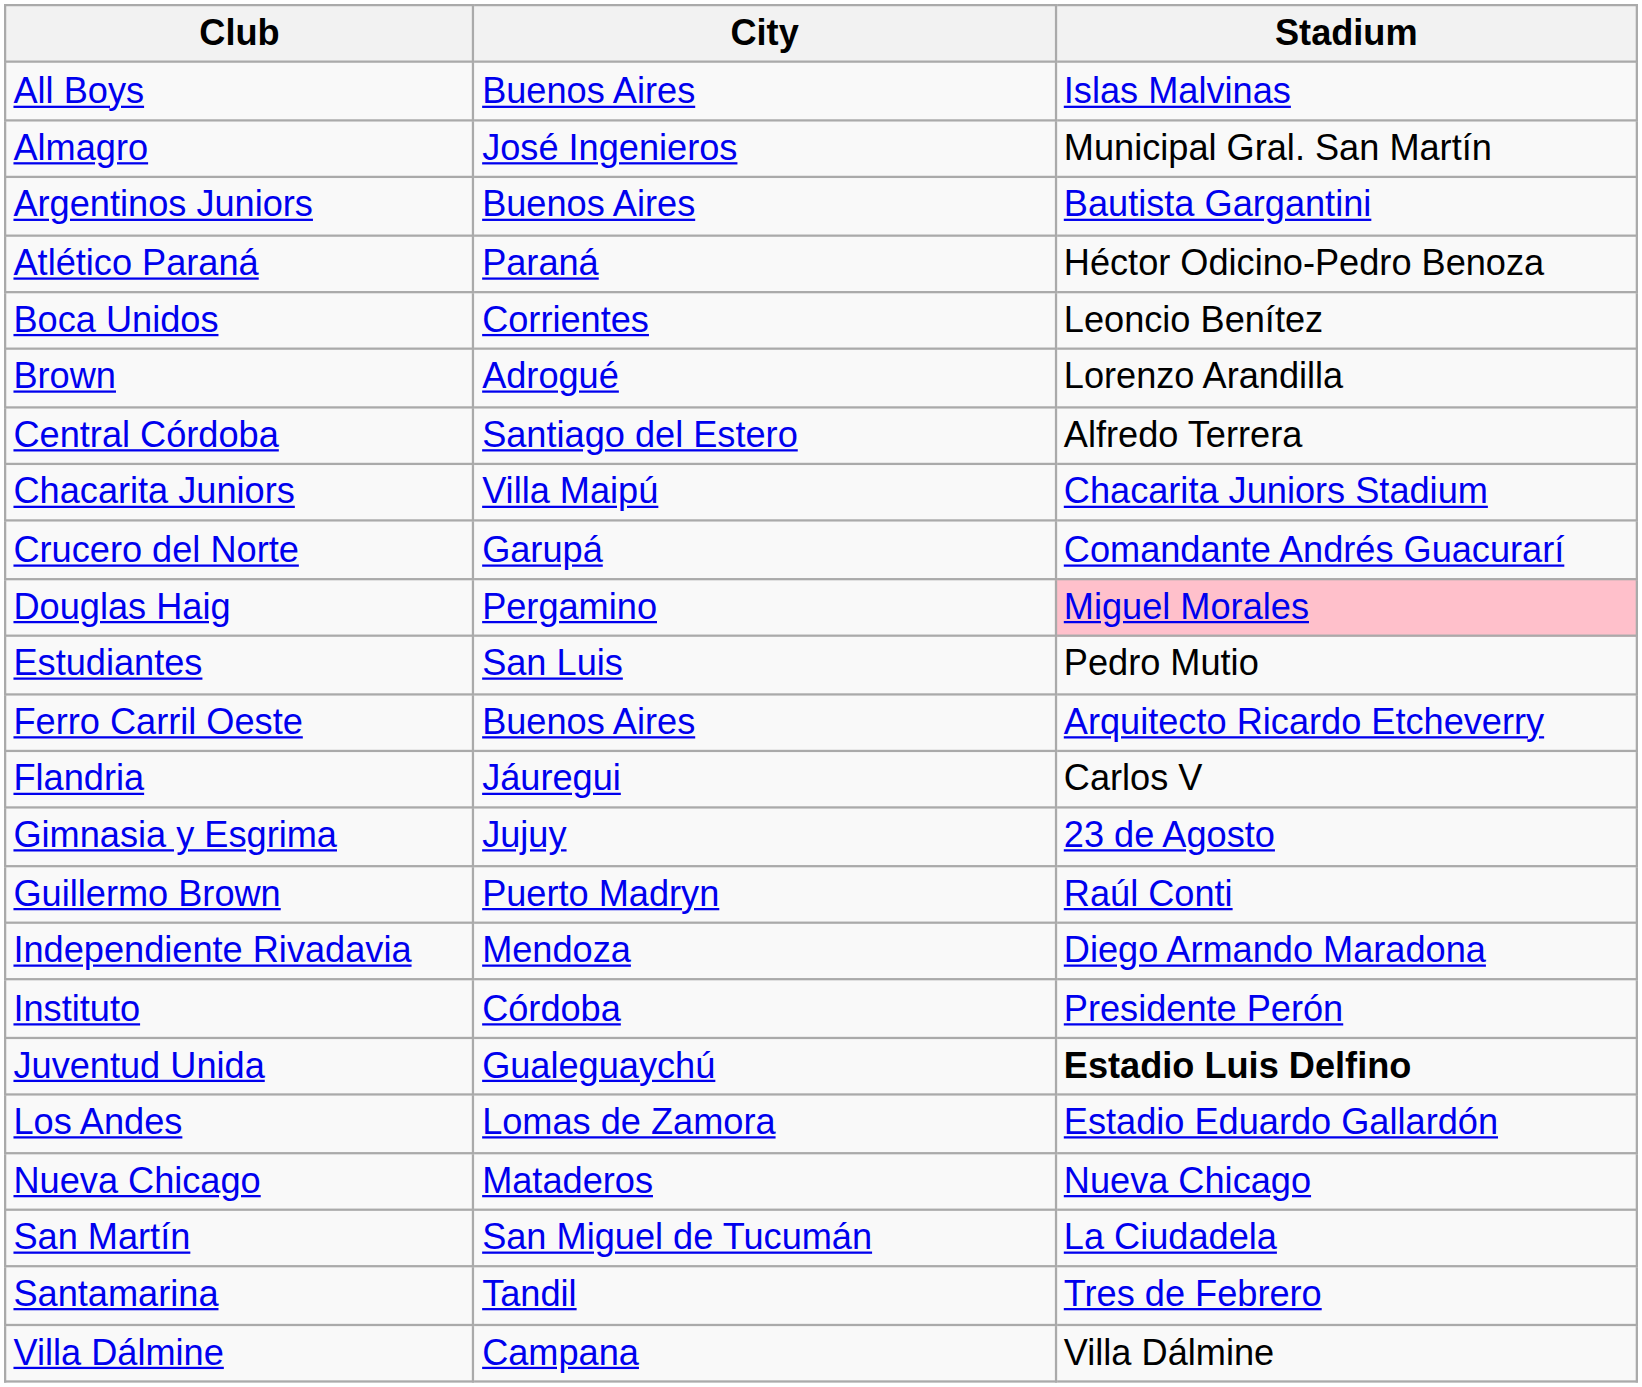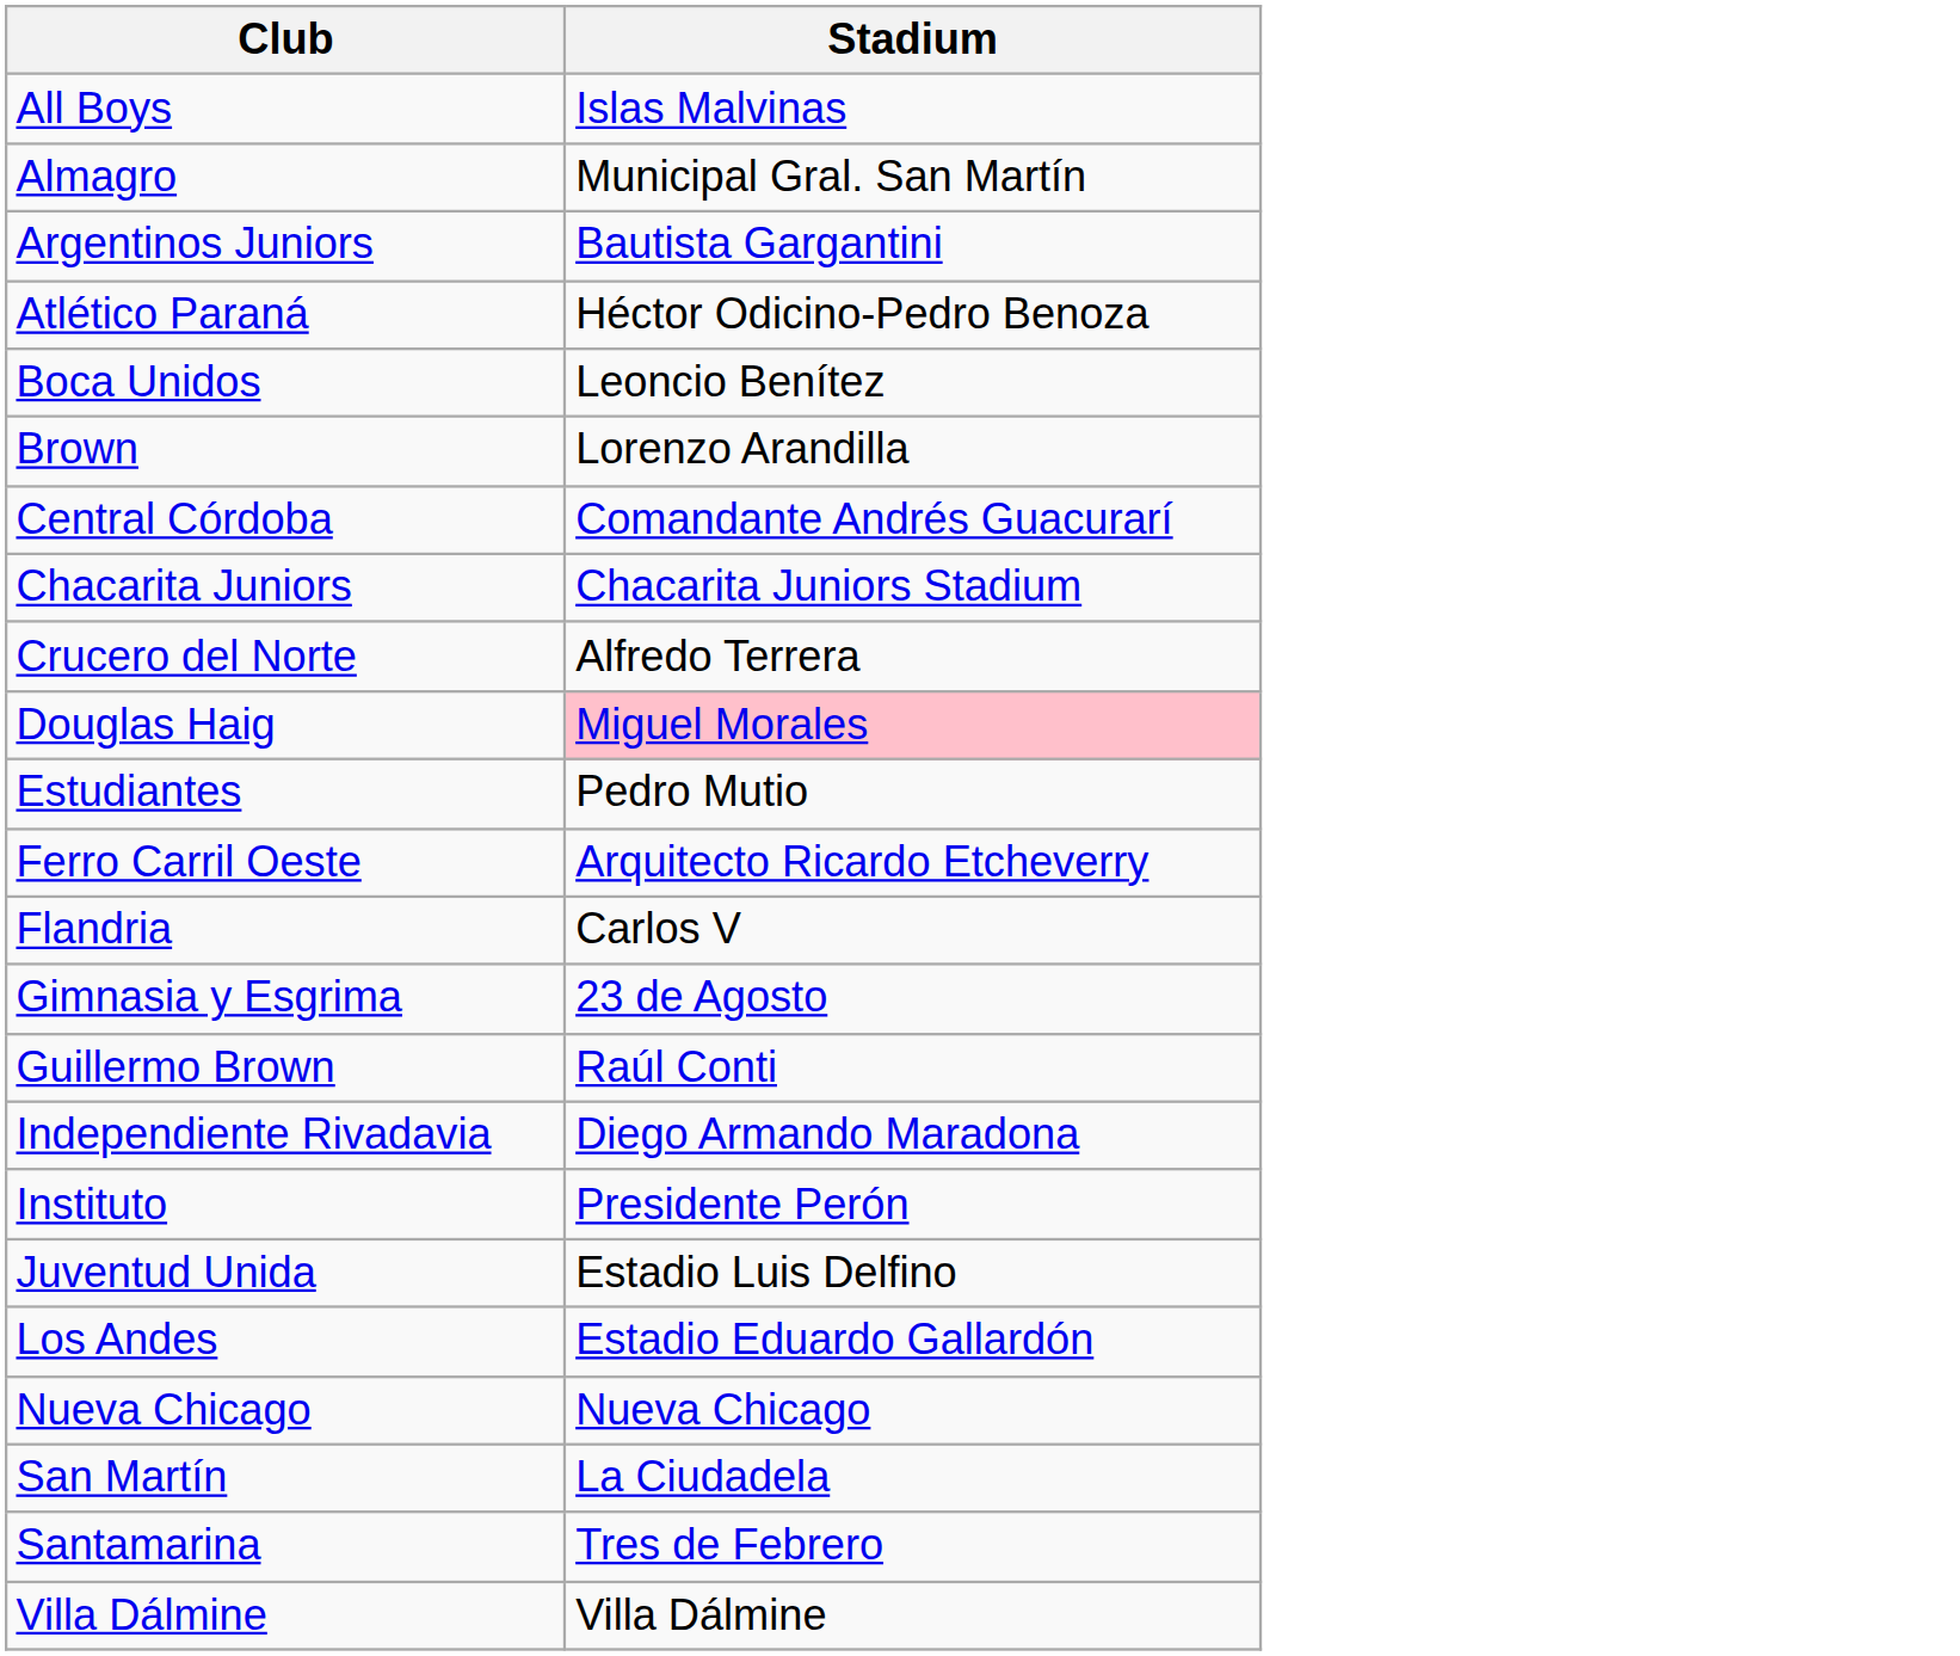 <table class="wikitable sortable">
 <tr>
 <th width=200px>Club</th>
-<th width=250px>City</th>
 <th width=250px>Stadium</th>
 </tr>
 <tr>
 <td><a href='#'>All Boys</a></td>
-<td><a href='#'>Buenos Aires</a></td>
 <td><a href='#'>Islas Malvinas</a></td>
 </tr>
 <tr>
 <td><a href='#'>Almagro</a></td>
-<td><a href='#'>José Ingenieros</a></td>
 <td>Municipal Gral. San Martín</td>
 </tr>
 <tr>
 <td><a href='#'>Argentinos Juniors</a></td>
-<td><a href='#'>Buenos Aires</a></td>
 <td><a href='#'>Bautista Gargantini</a></td>
 </tr>
 <tr>
 <td><a href='#'>Atlético Paraná</a></td>
-<td><a href='#'>Paraná</a></td>
 <td>Héctor Odicino-Pedro Benoza</td>
 </tr>
 <tr>
 <td><a href='#'>Boca Unidos</a></td>
-<td><a href='#'>Corrientes</a></td>
 <td>Leoncio Benítez</td>
 </tr>
 <tr>
 <td><a href='#'>Brown</a></td>
-<td><a href='#'>Adrogué</a></td>
 <td>Lorenzo Arandilla</td>
 </tr>
 <tr>
 <td><a href='#'>Central Córdoba</a></td>
-<td><a href='#'>Santiago del Estero</a></td>
-<td>Alfredo Terrera</td>
+<td><a href='#'>Comandante Andrés Guacurarí</a></td>
 </tr>
 <tr>
 <td><a href='#'>Chacarita Juniors</a></td>
-<td><a href='#'>Villa Maipú</a></td>
 <td><a href='#'>Chacarita Juniors Stadium</a></td>
 </tr>
 <tr>
 <td><a href='#'>Crucero del Norte</a></td>
-<td><a href='#'>Garupá</a></td>
-<td><a href='#'>Comandante Andrés Guacurarí</a></td>
+<td>Alfredo Terrera</td>
 </tr>
 <tr>
 <td><a href='#'>Douglas Haig</a></td>
-<td><a href='#'>Pergamino</a></td>
 <td style="background: pink;"><a href='#'>Miguel Morales</a></td>
 </tr>
 <tr>
 <td><a href='#'>Estudiantes</a></td>
-<td><a href='#'>San Luis</a></td>
 <td>Pedro Mutio</td>
 </tr>
 <tr>
 <td><a href='#'>Ferro Carril Oeste</a></td>
-<td><a href='#'>Buenos Aires</a></td>
 <td><a href='#'>Arquitecto Ricardo Etcheverry</a></td>
 </tr>
 <tr>
 <td><a href='#'>Flandria</a></td>
-<td><a href='#'>Jáuregui</a></td>
 <td>Carlos V</td>
 </tr>
 <tr>
 <td><a href='#'>Gimnasia y Esgrima</a></td>
-<td><a href='#'>Jujuy</a></td>
 <td><a href='#'>23 de Agosto</a></td>
 </tr>
 <tr>
 <td><a href='#'>Guillermo Brown</a></td>
-<td><a href='#'>Puerto Madryn</a></td>
 <td><a href='#'>Raúl Conti</a></td>
 </tr>
 <tr>
 <td><a href='#'>Independiente Rivadavia</a></td>
-<td><a href='#'>Mendoza</a></td>
 <td><a href='#'>Diego Armando Maradona</a></td>
 </tr>
 <tr>
 <td><a href='#'>Instituto</a></td>
-<td><a href='#'>Córdoba</a></td>
 <td><a href='#'>Presidente Perón</a></td>
 </tr>
 <tr>
 <td><a href='#'>Juventud Unida</a></td>
-<td><a href='#'>Gualeguaychú</a></td>
-<td><strong>Estadio Luis Delfino</strong></td>
+<td>Estadio Luis Delfino</td>
 </tr>
 <tr>
 <td><a href='#'>Los Andes</a></td>
-<td><a href='#'>Lomas de Zamora</a></td>
 <td><a href='#'>Estadio Eduardo Gallardón</a></td>
 </tr>
 <tr>
 <td><a href='#'>Nueva Chicago</a></td>
-<td><a href='#'>Mataderos</a></td>
 <td><a href='#'>Nueva Chicago</a></td>
 </tr>
 <tr>
 <td><a href='#'>San Martín</a></td>
-<td><a href='#'>San Miguel de Tucumán</a></td>
 <td><a href='#'>La Ciudadela</a></td>
 </tr>
 <tr>
 <td><a href='#'>Santamarina</a></td>
-<td><a href='#'>Tandil</a></td>
 <td><a href='#'>Tres de Febrero</a></td>
 </tr>
 <tr>
 <td><a href='#'>Villa Dálmine</a></td>
-<td><a href='#'>Campana</a></td>
 <td>Villa Dálmine</td>
 </tr>
 </table>
